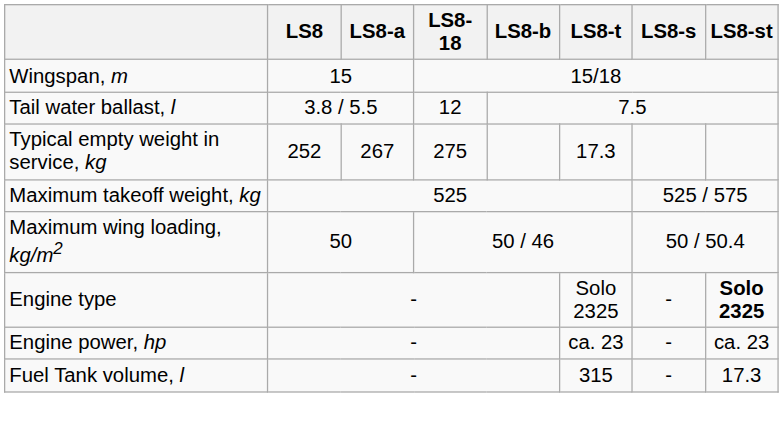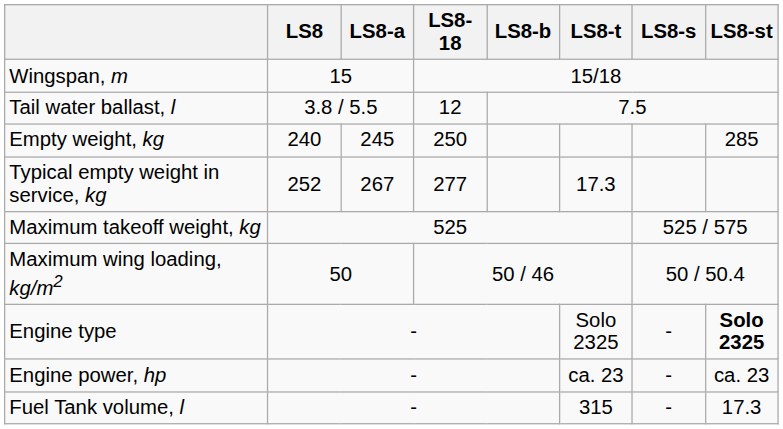 <table class="wikitable">
 <tr style="background:#ddd;">
 <th width=200></th>
 <th width=50>LS8</th>
 <th width=50>LS8-a</th>
 <th width=50>LS8-18</th>
 <th width=50>LS8-b</th>
 <th width=50>LS8-t</th>
 <th width=50>LS8-s</th>
 <th width=50>LS8-st</th>
 </tr>
 <tr>
 <td>Wingspan, <em>m</em></td>
 <td colspan="2" style="text-align:center;">15</td>
 <td colspan="5" style="text-align:center;">15/18</td>
 </tr>
 <tr>
 <td>Tail water ballast, <em>l</em></td>
 <td colspan="2" style="text-align:center;">3.8 / 5.5</td>
 <td align=center>12</td>
 <td colspan="4" style="text-align:center;">7.5</td>
 </tr>
 <tr>
+<td>Empty weight, <em>kg</em></td>
+<td align=center>240</td>
+<td align=center>245</td>
+<td align=center>250</td>
+<td align=center></td>
+<td align=center></td>
+<td align=center></td>
+<td align=center>285</td>
+</tr>
+<tr>
 <td>Typical empty weight in service, <em>kg</em></td>
 <td align=center>252</td>
 <td align=center>267</td>
-<td align=center>275</td>
+<td align=center>277</td>
 <td align=center></td>
 <td align=center>17.3</td>
 <td align=center></td>
 <td align=center></td>
 </tr>
 <tr>
 <td>Maximum takeoff weight, <em>kg</em></td>
 <td colspan="5" style="text-align:center;">525</td>
 <td colspan="2" style="text-align:center;">525 / 575</td>
 </tr>
 <tr>
 <td>Maximum wing loading, <em>kg/m<sup>2</sup></em></td>
 <td colspan="2" style="text-align:center;">50</td>
 <td colspan="3" style="text-align:center;">50 / 46</td>
 <td colspan="2" style="text-align:center;">50 / 50.4</td>
 </tr>
 <tr>
 <td>Engine type</td>
 <td colspan="4" style="text-align:center;">-</td>
 <td align=center>Solo 2325</td>
 <td align=center>-</td>
 <td align=center><strong>Solo 2325</strong></td>
 </tr>
 <tr>
 <td>Engine power, <em>hp</em></td>
 <td colspan="4" style="text-align:center;">-</td>
 <td align=center>ca. 23</td>
 <td align=center>-</td>
 <td align=center>ca. 23</td>
 </tr>
 <tr>
 <td>Fuel Tank volume, <em>l</em></td>
 <td colspan="4" style="text-align:center;">-</td>
 <td align=center>315</td>
 <td align=center>-</td>
 <td align=center>17.3</td>
 </tr>
 </table>
